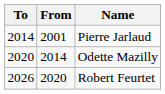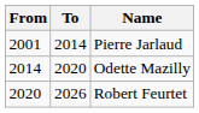 <table class="wikitable">
 <tr>
+<th>From</th>
 <th>To</th>
-<th>From</th>
 <th>Name</th>
 </tr>
 <tr>
+<td>2001</td>
 <td>2014</td>
-<td>2001</td>
 <td>Pierre Jarlaud</td>
 </tr>
 <tr>
+<td>2014</td>
 <td>2020</td>
-<td>2014</td>
 <td>Odette Mazilly</td>
 </tr>
 <tr>
+<td>2020</td>
 <td>2026</td>
-<td>2020</td>
 <td>Robert Feurtet</td>
 </tr>
 </table>
